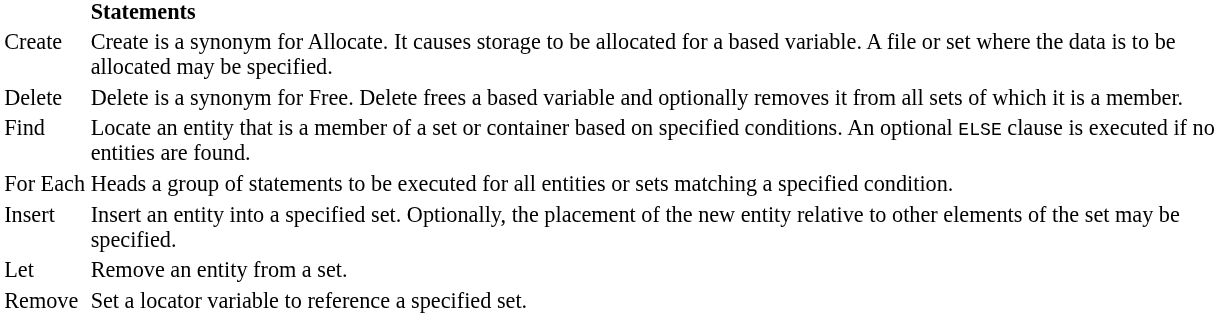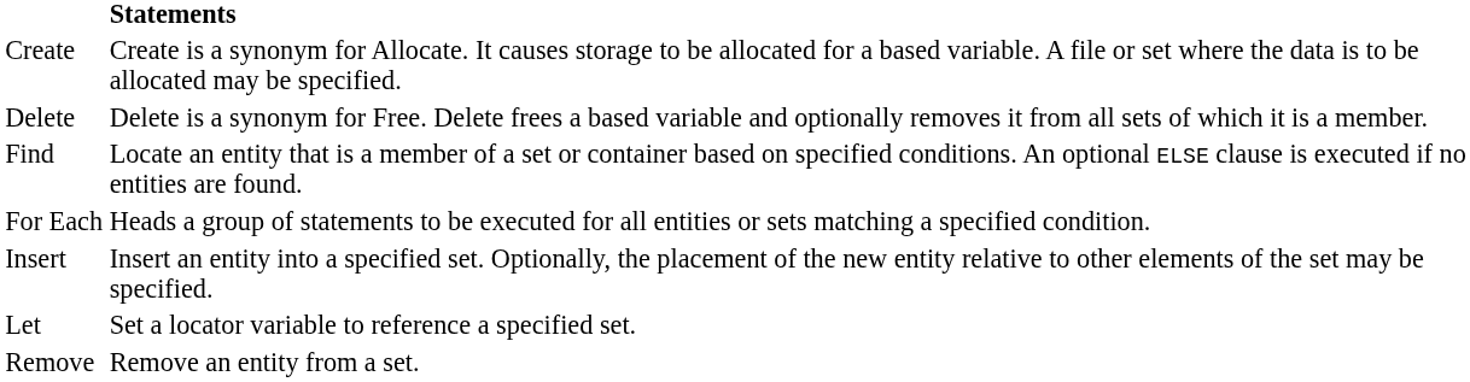 <table col=2 border=0>
 <tr>
 <th></th>
 <td colspan=2><strong>Statements</strong></td>
 </tr>
 <tr>
 <td valign="top">Create</td>
 <td>Create is a synonym for Allocate. It causes storage to be allocated for a based variable. A file or set where the data is to be allocated may be specified.</td>
 </tr>
 <tr>
 <td valign="top">Delete</td>
 <td>Delete is a synonym for Free. Delete frees a based variable and optionally removes it from all sets of which it is a member.</td>
 </tr>
 <tr>
 <td valign="top">Find</td>
 <td>Locate an entity that is a member of a set or container based on specified conditions. An optional <code>ELSE</code> clause is executed if no entities are found.</td>
 </tr>
 <tr>
 <td valign="top">For Each</td>
 <td>Heads a group of statements to be executed for all entities or sets matching a specified condition.</td>
 </tr>
 <tr>
 <td valign="top">Insert</td>
 <td>Insert an entity into a specified set. Optionally, the placement of the new entity relative to other elements of the set may be specified.</td>
 </tr>
 <tr>
 <td valign="top">Let</td>
-<td>Remove an entity from a set.</td>
+<td>Set a locator variable to reference a specified set.</td>
 </tr>
 <tr>
 <td valign="top">Remove</td>
-<td>Set a locator variable to reference a specified set.</td>
+<td>Remove an entity from a set.</td>
 </tr>
 </table>
